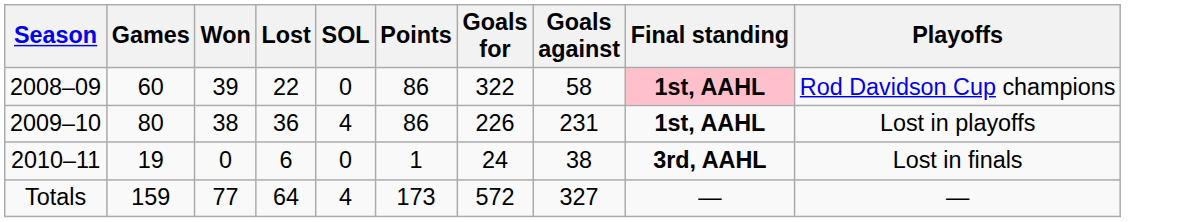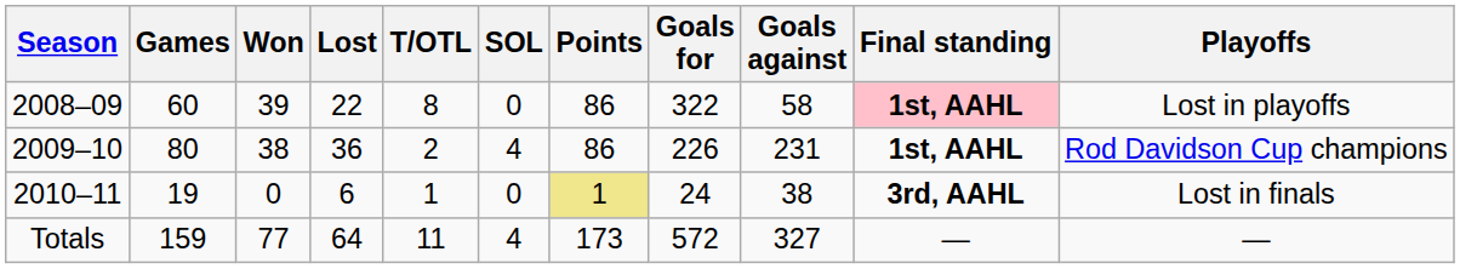 <table class="wikitable" style="text-align:center">
 <tr>
 <th><a href='#'>Season</a></th>
 <th>Games</th>
 <th>Won</th>
 <th>Lost</th>
+<th>T/OTL</th>
 <th>SOL</th>
 <th>Points</th>
 <th>Goals<br>for</th>
 <th>Goals<br>against</th>
 <th>Final standing</th>
 <th>Playoffs</th>
 </tr>
 <tr>
 <td>2008–09</td>
 <td>60</td>
 <td>39</td>
 <td>22</td>
+<td>8</td>
 <td>0</td>
 <td>86</td>
 <td>322</td>
 <td>58</td>
 <td style="background: pink;"><strong>1st, AAHL</strong></td>
-<td><a href='#'>Rod Davidson Cup</a> champions</td>
+<td>Lost in playoffs</td>
 </tr>
 <tr>
 <td>2009–10</td>
 <td>80</td>
 <td>38</td>
 <td>36</td>
+<td>2</td>
 <td>4</td>
 <td>86</td>
 <td>226</td>
 <td>231</td>
 <td><strong>1st, AAHL</strong></td>
-<td>Lost in playoffs</td>
+<td><a href='#'>Rod Davidson Cup</a> champions</td>
 </tr>
 <tr>
 <td>2010–11</td>
 <td>19</td>
 <td>0</td>
 <td>6</td>
+<td>1</td>
 <td>0</td>
-<td>1</td>
+<td style="background: khaki;">1</td>
 <td>24</td>
 <td>38</td>
 <td><strong>3rd, AAHL</strong></td>
 <td>Lost in finals</td>
 </tr>
 <tr>
 <td>Totals</td>
 <td>159</td>
 <td>77</td>
 <td>64</td>
+<td>11</td>
 <td>4</td>
 <td>173</td>
 <td>572</td>
 <td>327</td>
 <td>—</td>
 <td>—</td>
 </tr>
 </table>
